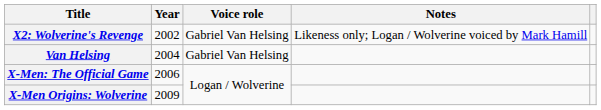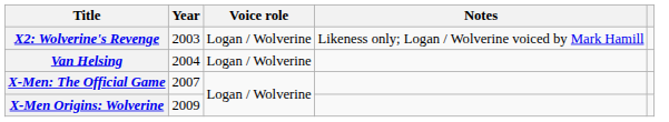 <table class="wikitable sortable plainrowheaders" style="text-align:center;">
 <tr>
 <th scope="col">Title</th>
 <th scope="col">Year</th>
 <th scope="col">Voice role</th>
 <th scope="col" class="unsortable">Notes</th>
 <th scope="col" class="unsortable"></th>
 </tr>
 <tr>
 <th scope="row"><em><a href='#'>X2: Wolverine's Revenge</a></em></th>
-<td>2002</td>
-<td>Gabriel Van Helsing</td>
+<td>2003</td>
+<td>Logan / Wolverine</td>
 <td>Likeness only; Logan / Wolverine voiced by <a href='#'>Mark Hamill</a></td>
 <td align="center"></td>
 </tr>
 <tr>
 <th scope="row"><em><a href='#'>Van Helsing</a></em></th>
 <td>2004</td>
-<td>Gabriel Van Helsing</td>
+<td>Logan / Wolverine</td>
 <td></td>
 <td align="center"></td>
 </tr>
 <tr>
 <th scope="row"><em><a href='#'>X-Men: The Official Game</a></em></th>
-<td>2006</td>
+<td>2007</td>
 <td rowspan=2>Logan / Wolverine</td>
 <td></td>
 <td align="center"></td>
 </tr>
 <tr>
 <th scope="row"><em><a href='#'>X-Men Origins: Wolverine</a></em></th>
 <td>2009</td>
 <td></td>
 <td align="center"></td>
 </tr>
 </table>
